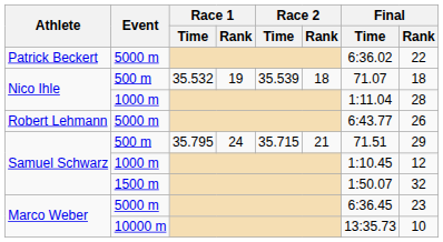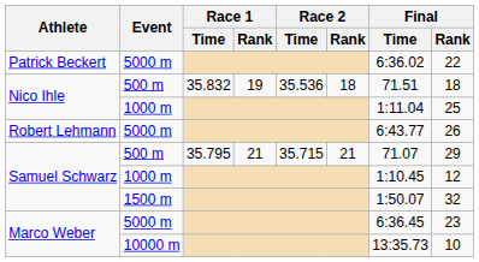 <table class="wikitable">
 <tr>
 <th rowspan="2">Athlete</th>
 <th rowspan="2">Event</th>
 <th colspan="2">Race 1</th>
 <th colspan="2">Race 2</th>
 <th colspan="2">Final</th>
 </tr>
 <tr>
 <th>Time</th>
 <th>Rank</th>
 <th>Time</th>
 <th>Rank</th>
 <th>Time</th>
 <th>Rank</th>
 </tr>
 <tr>
 <td><a href='#'>Patrick Beckert</a></td>
 <td><a href='#'>5000 m</a></td>
 <td colspan=4 bgcolor="wheat"></td>
 <td align=center>6:36.02</td>
 <td align=center>22</td>
 </tr>
 <tr>
 <td rowspan=2><a href='#'>Nico Ihle</a></td>
 <td><a href='#'>500 m</a></td>
-<td align=center>35.532</td>
+<td align=center>35.832</td>
 <td align=center>19</td>
-<td align=center>35.539</td>
+<td align=center>35.536</td>
 <td align=center>18</td>
-<td align=center>71.07</td>
+<td align=center>71.51</td>
 <td align=center>18</td>
 </tr>
 <tr>
 <td><a href='#'>1000 m</a></td>
 <td colspan=4 bgcolor="wheat"></td>
 <td align=center>1:11.04</td>
-<td align=center>28</td>
+<td align=center>25</td>
 </tr>
 <tr>
 <td><a href='#'>Robert Lehmann</a></td>
 <td><a href='#'>5000 m</a></td>
 <td colspan=4 bgcolor="wheat"></td>
 <td align=center>6:43.77</td>
 <td align=center>26</td>
 </tr>
 <tr>
 <td rowspan=3><a href='#'>Samuel Schwarz</a></td>
 <td><a href='#'>500 m</a></td>
 <td align=center>35.795</td>
-<td align=center>24</td>
+<td align=center>21</td>
 <td align=center>35.715</td>
 <td align=center>21</td>
-<td align=center>71.51</td>
+<td align=center>71.07</td>
 <td align=center>29</td>
 </tr>
 <tr>
 <td><a href='#'>1000 m</a></td>
 <td colspan=4 bgcolor="wheat"></td>
 <td align=center>1:10.45</td>
 <td align=center>12</td>
 </tr>
 <tr>
 <td><a href='#'>1500 m</a></td>
 <td colspan=4 bgcolor="wheat"></td>
 <td align=center>1:50.07</td>
 <td align=center>32</td>
 </tr>
 <tr>
 <td rowspan=2><a href='#'>Marco Weber</a></td>
 <td><a href='#'>5000 m</a></td>
 <td colspan=4 bgcolor="wheat"></td>
 <td align=center>6:36.45</td>
 <td align=center>23</td>
 </tr>
 <tr>
 <td><a href='#'>10000 m</a></td>
 <td colspan=4 bgcolor="wheat"></td>
 <td align=center>13:35.73</td>
 <td align=center>10</td>
 </tr>
 </table>
